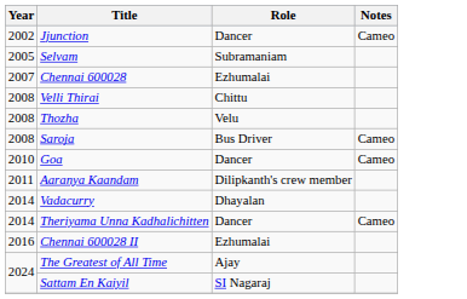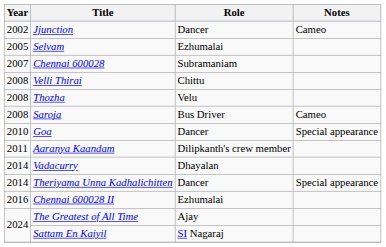 <table class="wikitable sortable">
 <tr style="background:#B0C4DE;">
 <th scope="col">Year</th>
 <th scope="col">Title</th>
 <th scope="col">Role</th>
 <th scope="col" class=unsortable>Notes</th>
 </tr>
 <tr>
 <td>2002</td>
 <td><em><a href='#'>Jjunction</a></em></td>
 <td>Dancer</td>
 <td>Cameo</td>
 </tr>
 <tr>
 <td>2005</td>
 <td><em><a href='#'>Selvam</a></em></td>
-<td>Subramaniam</td>
+<td>Ezhumalai</td>
 <td></td>
 </tr>
 <tr>
 <td>2007</td>
 <td><em><a href='#'>Chennai 600028</a></em></td>
-<td>Ezhumalai</td>
+<td>Subramaniam</td>
 <td></td>
 </tr>
 <tr>
 <td>2008</td>
 <td><em><a href='#'>Velli Thirai</a></em></td>
 <td>Chittu</td>
 <td></td>
 </tr>
 <tr>
 <td>2008</td>
 <td><em><a href='#'>Thozha</a></em></td>
 <td>Velu</td>
 <td></td>
 </tr>
 <tr>
 <td>2008</td>
 <td><em><a href='#'>Saroja</a></em></td>
 <td>Bus Driver</td>
 <td>Cameo</td>
 </tr>
 <tr>
 <td>2010</td>
 <td><em><a href='#'>Goa</a></em></td>
 <td>Dancer</td>
-<td>Cameo</td>
+<td>Special appearance</td>
 </tr>
 <tr>
 <td>2011</td>
 <td><em><a href='#'>Aaranya Kaandam</a></em></td>
 <td>Dilipkanth's crew member</td>
 <td></td>
 </tr>
 <tr>
 <td>2014</td>
 <td><em><a href='#'>Vadacurry</a></em></td>
 <td>Dhayalan</td>
 <td></td>
 </tr>
 <tr>
 <td>2014</td>
 <td><em><a href='#'>Theriyama Unna Kadhalichitten</a></em></td>
 <td>Dancer</td>
-<td>Cameo</td>
+<td>Special appearance</td>
 </tr>
 <tr>
 <td>2016</td>
 <td><em><a href='#'>Chennai 600028 II</a></em></td>
 <td>Ezhumalai</td>
 <td></td>
 </tr>
 <tr>
 <td rowspan="2">2024</td>
 <td><em><a href='#'>The Greatest of All Time</a></em></td>
 <td>Ajay</td>
 <td></td>
 </tr>
 <tr>
 <td><em><a href='#'>Sattam En Kaiyil</a></em></td>
 <td><a href='#'>SI</a> Nagaraj</td>
 <td></td>
 </tr>
 <tr>
 </tr>
 </table>
